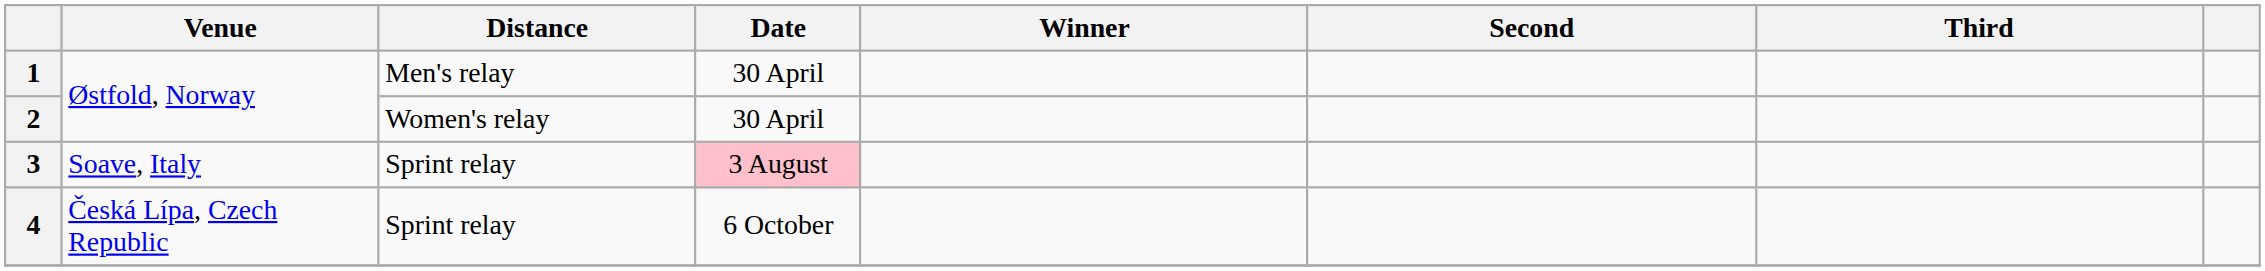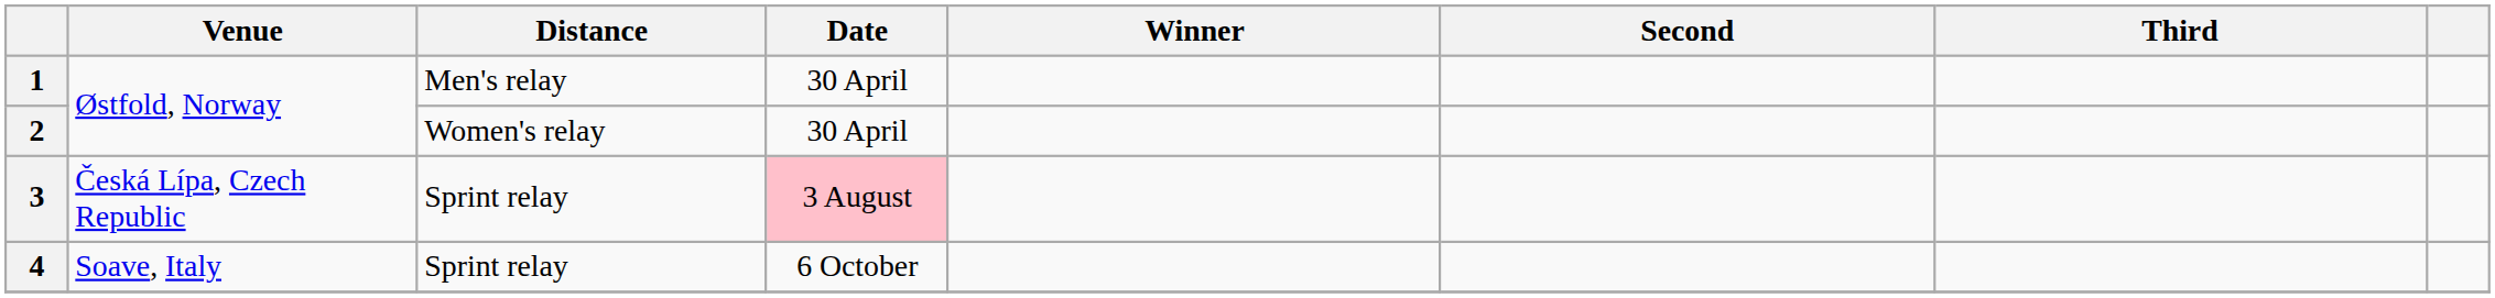 <table class="wikitable" style="font-size: 80%">
 <tr>
 <th width="20"></th>
 <th width="140">Venue</th>
 <th width="140">Distance</th>
 <th width="70">Date</th>
 <th width="200">Winner</th>
 <th width="200">Second</th>
 <th width="200">Third</th>
 <th width="20"></th>
 </tr>
 <tr>
 <th>1</th>
 <td rowspan=2> <a href='#'>Østfold</a>, <a href='#'>Norway</a></td>
 <td>Men's relay</td>
 <td align=center>30 April</td>
 <td></td>
 <td></td>
 <td></td>
 <td></td>
 </tr>
 <tr>
 <th>2</th>
 <td>Women's relay</td>
 <td align=center>30 April</td>
 <td></td>
 <td></td>
 <td></td>
 <td></td>
 </tr>
 <tr>
 <th>3</th>
-<td rowspan=1> <a href='#'>Soave</a>, <a href='#'>Italy</a></td>
+<td> <a href='#'>Česká Lípa</a>, <a href='#'>Czech Republic</a></td>
 <td>Sprint relay</td>
 <td align=center style="background: pink;">3 August</td>
 <td></td>
 <td></td>
 <td></td>
 <td></td>
 </tr>
 <tr>
 <th>4</th>
-<td> <a href='#'>Česká Lípa</a>, <a href='#'>Czech Republic</a></td>
+<td rowspan=1> <a href='#'>Soave</a>, <a href='#'>Italy</a></td>
 <td>Sprint relay</td>
 <td align=center>6 October</td>
 <td></td>
 <td></td>
 <td></td>
 <td></td>
 </tr>
 <tr>
 </tr>
 </table>
